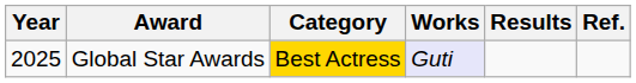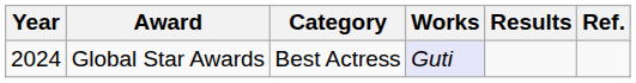 <table class="wikitable">
 <tr>
 <th>Year</th>
 <th>Award</th>
 <th>Category</th>
 <th>Works</th>
 <th>Results</th>
 <th>Ref.</th>
 </tr>
 <tr>
-<td>2025</td>
+<td>2024</td>
 <td>Global Star Awards</td>
-<td style="background: gold;">Best Actress</td>
+<td>Best Actress</td>
 <td style="background: lavender;"><em>Guti</em></td>
 <td></td>
 <td></td>
 </tr>
 </table>
